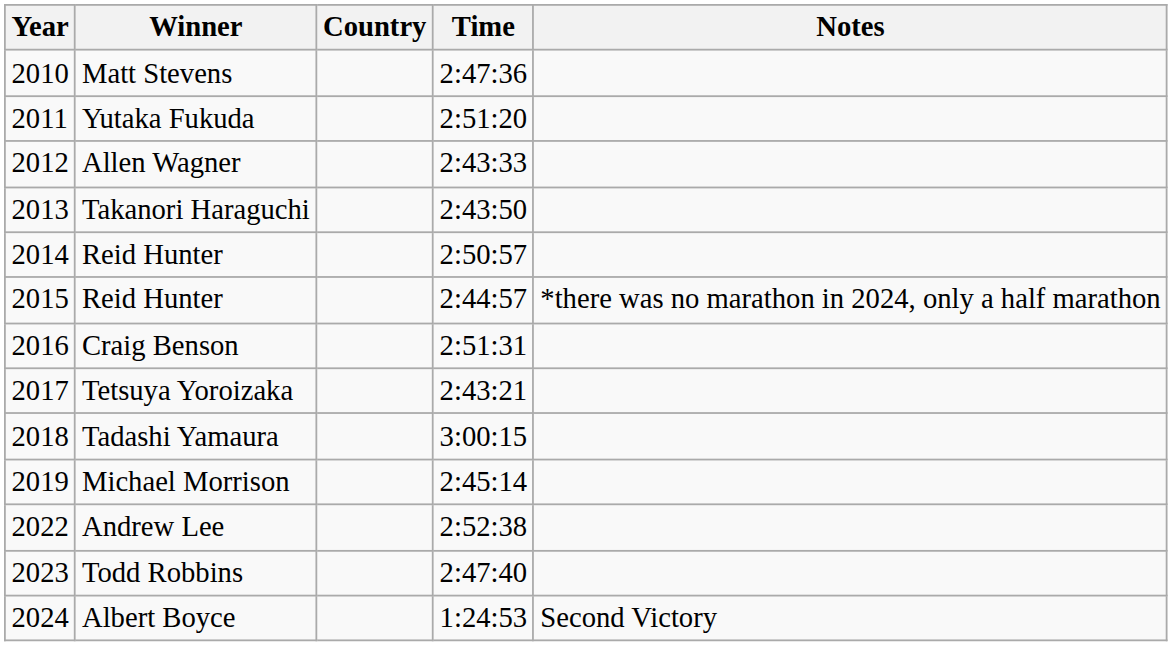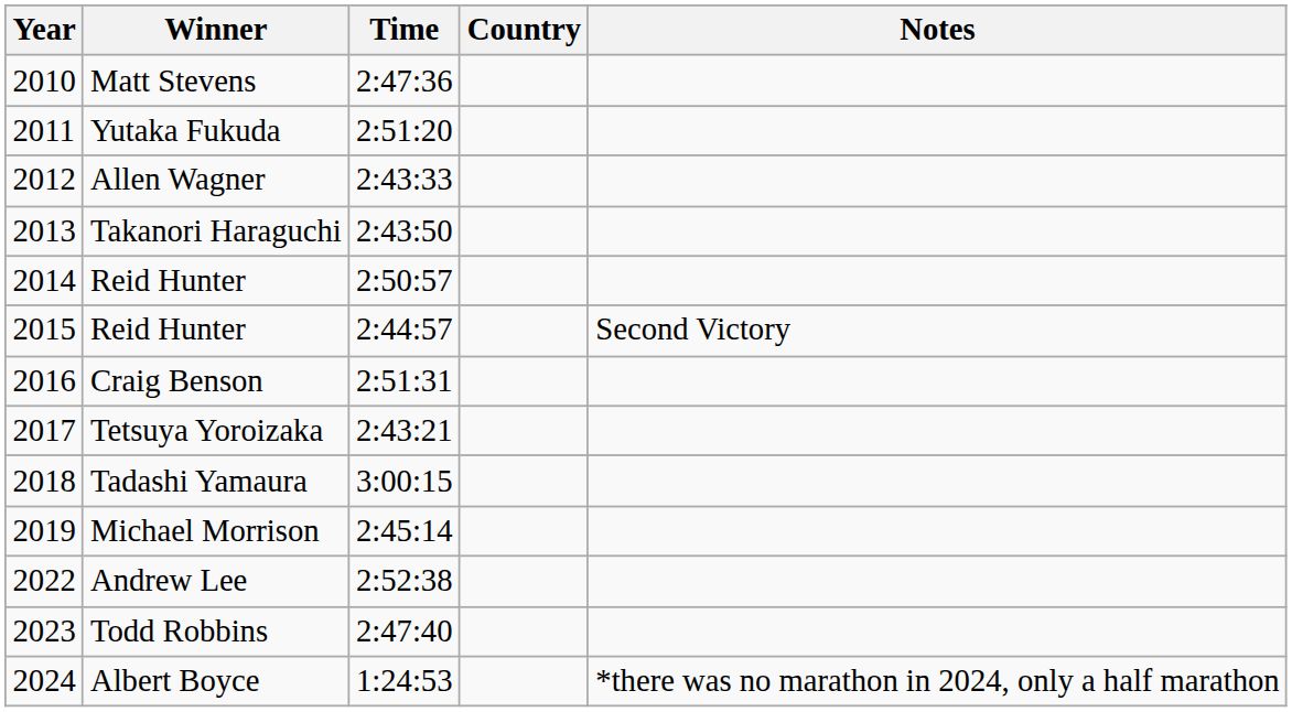 <table class="wikitable sortable">
 <tr>
 <th>Year</th>
 <th>Winner</th>
+<th>Time</th>
 <th>Country</th>
-<th>Time</th>
 <th>Notes</th>
 </tr>
 <tr>
 <td>2010</td>
 <td>Matt Stevens</td>
+<td>2:47:36</td>
 <td></td>
-<td>2:47:36</td>
 <td></td>
 </tr>
 <tr>
 <td>2011</td>
 <td>Yutaka Fukuda</td>
+<td>2:51:20</td>
 <td></td>
-<td>2:51:20</td>
 <td></td>
 </tr>
 <tr>
 <td>2012</td>
 <td>Allen Wagner</td>
+<td>2:43:33</td>
 <td></td>
-<td>2:43:33</td>
 <td></td>
 </tr>
 <tr>
 <td>2013</td>
 <td>Takanori Haraguchi</td>
+<td>2:43:50</td>
 <td></td>
-<td>2:43:50</td>
 <td></td>
 </tr>
 <tr>
 <td>2014</td>
 <td>Reid Hunter</td>
+<td>2:50:57</td>
 <td></td>
-<td>2:50:57</td>
 <td></td>
 </tr>
 <tr>
 <td>2015</td>
 <td>Reid Hunter</td>
+<td>2:44:57</td>
 <td></td>
-<td>2:44:57</td>
-<td>*there was no marathon in 2024, only a half marathon</td>
+<td>Second Victory</td>
 </tr>
 <tr>
 <td>2016</td>
 <td>Craig Benson</td>
+<td>2:51:31</td>
 <td></td>
-<td>2:51:31</td>
 <td></td>
 </tr>
 <tr>
 <td>2017</td>
 <td>Tetsuya Yoroizaka</td>
+<td>2:43:21</td>
 <td></td>
-<td>2:43:21</td>
 <td></td>
 </tr>
 <tr>
 <td>2018</td>
 <td>Tadashi Yamaura</td>
+<td>3:00:15</td>
 <td></td>
-<td>3:00:15</td>
 <td></td>
 </tr>
 <tr>
 <td>2019</td>
 <td>Michael Morrison</td>
+<td>2:45:14</td>
 <td></td>
-<td>2:45:14</td>
 <td></td>
 </tr>
 <tr>
 <td>2022</td>
 <td>Andrew Lee</td>
+<td>2:52:38</td>
 <td></td>
-<td>2:52:38</td>
 <td></td>
 </tr>
 <tr>
 <td>2023</td>
 <td>Todd Robbins</td>
+<td>2:47:40</td>
 <td></td>
-<td>2:47:40</td>
 <td></td>
 </tr>
 <tr>
 <td>2024</td>
 <td>Albert Boyce</td>
+<td>1:24:53</td>
 <td></td>
-<td>1:24:53</td>
-<td>Second Victory</td>
+<td>*there was no marathon in 2024, only a half marathon</td>
 </tr>
 </table>
